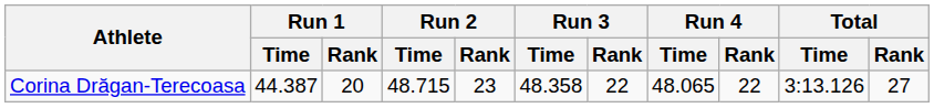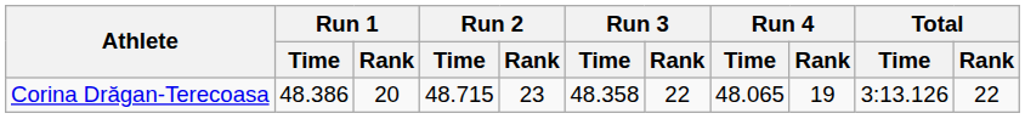 <table class="wikitable" border="1" style="font-size:90%">
 <tr>
 <th rowspan="2">Athlete</th>
 <th colspan="2">Run 1</th>
 <th colspan="2">Run 2</th>
 <th colspan="2">Run 3</th>
 <th colspan="2">Run 4</th>
 <th colspan="2">Total</th>
 </tr>
 <tr>
 <th>Time</th>
 <th>Rank</th>
 <th>Time</th>
 <th>Rank</th>
 <th>Time</th>
 <th>Rank</th>
 <th>Time</th>
 <th>Rank</th>
 <th>Time</th>
 <th>Rank</th>
 </tr>
 <tr>
 <td><a href='#'>Corina Drăgan-Terecoasa</a></td>
-<td align="center">44.387</td>
+<td align="center">48.386</td>
 <td align="center">20</td>
 <td align="center">48.715</td>
 <td align="center">23</td>
 <td align="center">48.358</td>
 <td align="center">22</td>
 <td align="center">48.065</td>
+<td align="center">19</td>
+<td align="center">3:13.126</td>
 <td align="center">22</td>
-<td align="center">3:13.126</td>
-<td align="center">27</td>
 </tr>
 </table>
